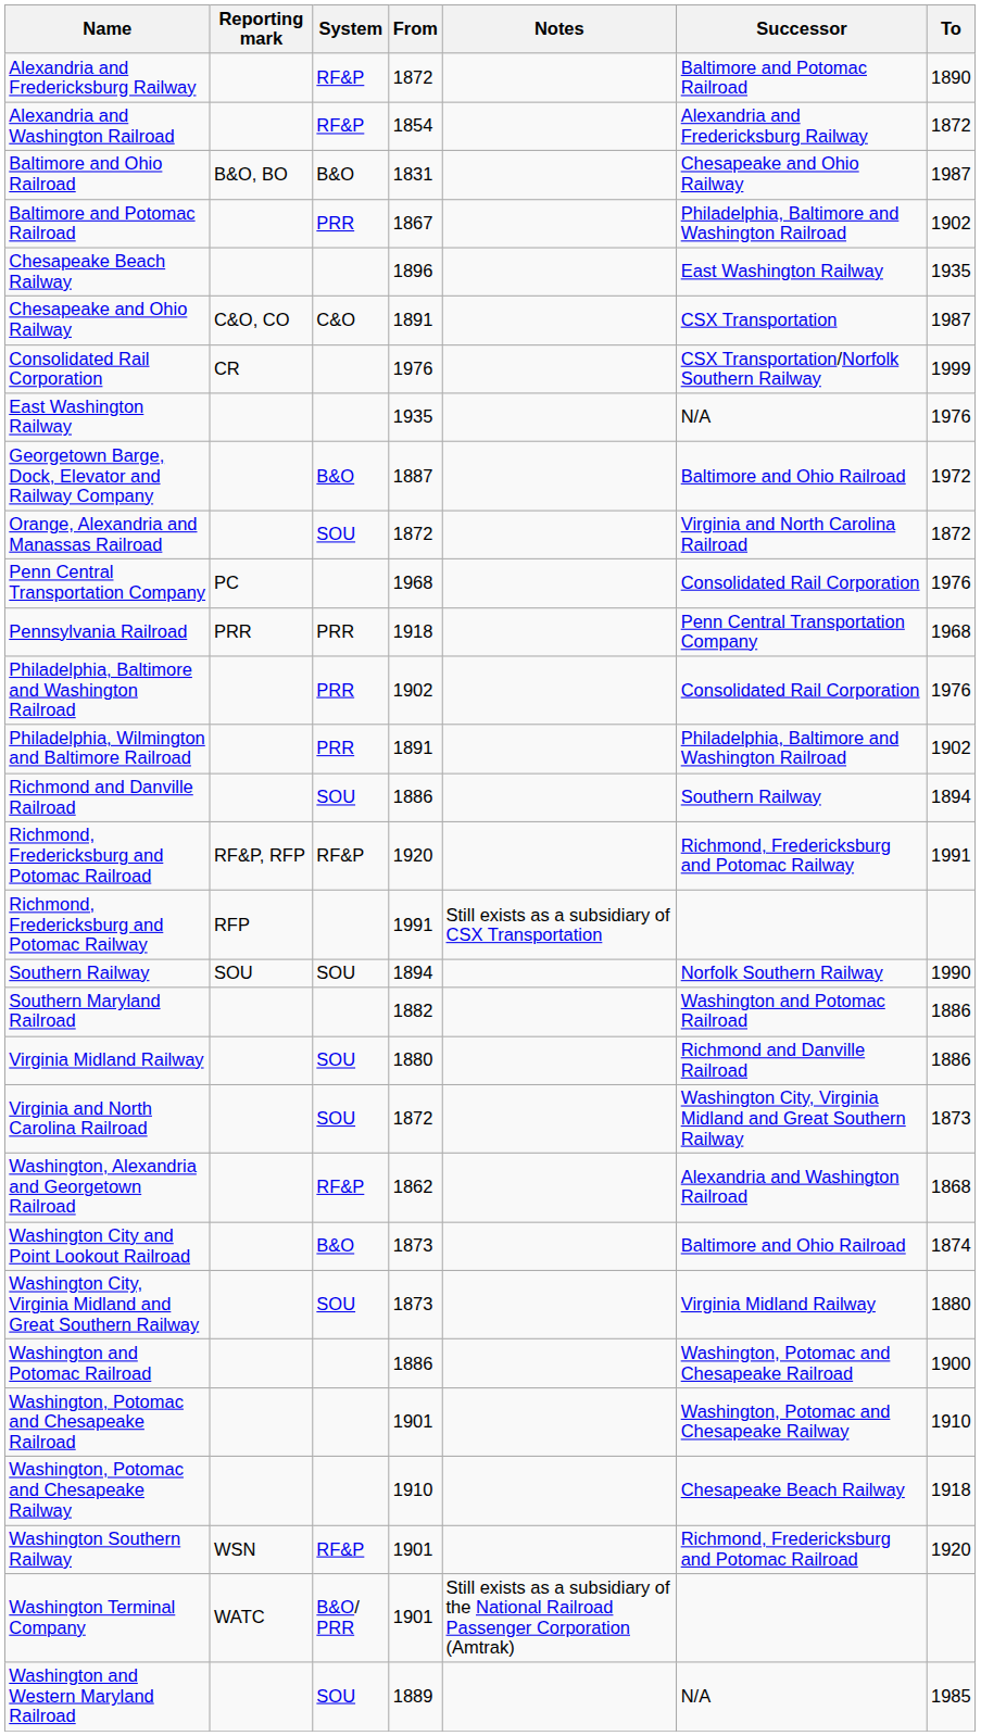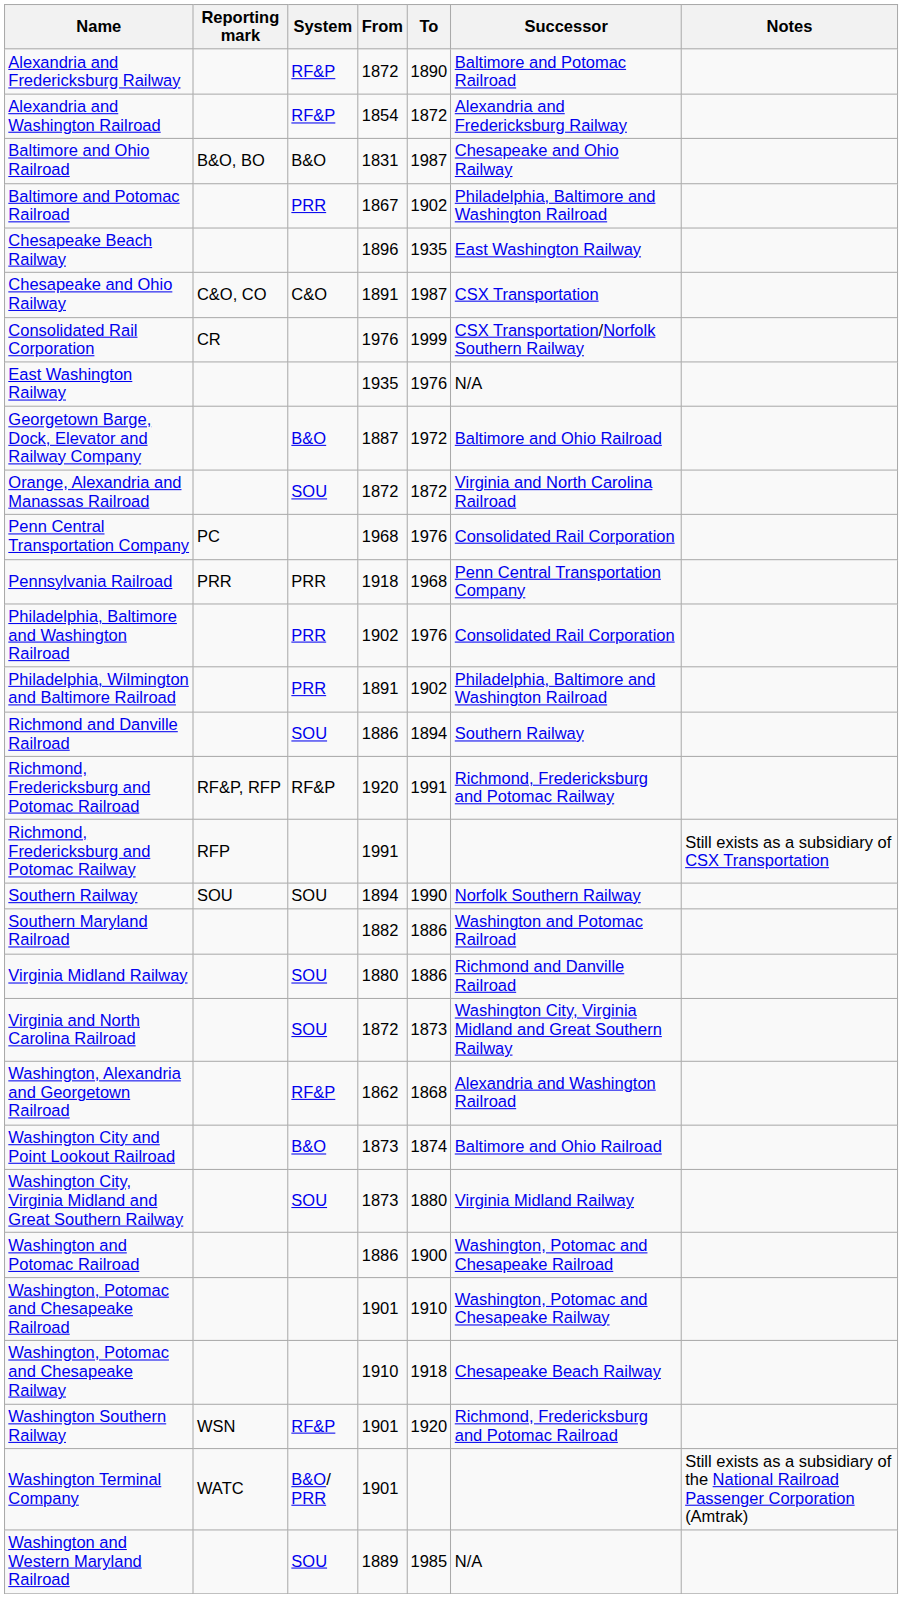 <table class="wikitable sortable">
 <tr>
 <th>Name</th>
 <th>Reporting mark</th>
 <th>System</th>
 <th>From</th>
+<th>To</th>
+<th>Successor</th>
 <th>Notes</th>
-<th>Successor</th>
-<th>To</th>
 </tr>
 <tr>
 <td><a href='#'>Alexandria and Fredericksburg Railway</a></td>
 <td></td>
 <td><a href='#'>RF&P</a></td>
 <td>1872</td>
+<td>1890</td>
+<td><a href='#'>Baltimore and Potomac Railroad</a></td>
 <td></td>
-<td><a href='#'>Baltimore and Potomac Railroad</a></td>
-<td>1890</td>
 </tr>
 <tr>
 <td><a href='#'>Alexandria and Washington Railroad</a></td>
 <td></td>
 <td><a href='#'>RF&P</a></td>
 <td>1854</td>
+<td>1872</td>
+<td><a href='#'>Alexandria and Fredericksburg Railway</a></td>
 <td></td>
-<td><a href='#'>Alexandria and Fredericksburg Railway</a></td>
-<td>1872</td>
 </tr>
 <tr>
 <td><a href='#'>Baltimore and Ohio Railroad</a></td>
 <td>B&O, BO</td>
 <td>B&O</td>
 <td>1831</td>
+<td>1987</td>
+<td><a href='#'>Chesapeake and Ohio Railway</a></td>
 <td></td>
-<td><a href='#'>Chesapeake and Ohio Railway</a></td>
-<td>1987</td>
 </tr>
 <tr>
 <td><a href='#'>Baltimore and Potomac Railroad</a></td>
 <td></td>
 <td><a href='#'>PRR</a></td>
 <td>1867</td>
+<td>1902</td>
+<td><a href='#'>Philadelphia, Baltimore and Washington Railroad</a></td>
 <td></td>
-<td><a href='#'>Philadelphia, Baltimore and Washington Railroad</a></td>
-<td>1902</td>
 </tr>
 <tr>
 <td><a href='#'>Chesapeake Beach Railway</a></td>
 <td></td>
 <td></td>
 <td>1896</td>
+<td>1935</td>
+<td><a href='#'>East Washington Railway</a></td>
 <td></td>
-<td><a href='#'>East Washington Railway</a></td>
-<td>1935</td>
 </tr>
 <tr>
 <td><a href='#'>Chesapeake and Ohio Railway</a></td>
 <td>C&O, CO</td>
 <td>C&O</td>
 <td>1891</td>
+<td>1987</td>
+<td><a href='#'>CSX Transportation</a></td>
 <td></td>
-<td><a href='#'>CSX Transportation</a></td>
-<td>1987</td>
 </tr>
 <tr>
 <td><a href='#'>Consolidated Rail Corporation</a></td>
 <td>CR</td>
 <td></td>
 <td>1976</td>
+<td>1999</td>
+<td><a href='#'>CSX Transportation</a>/<a href='#'>Norfolk Southern Railway</a></td>
 <td></td>
-<td><a href='#'>CSX Transportation</a>/<a href='#'>Norfolk Southern Railway</a></td>
-<td>1999</td>
 </tr>
 <tr>
 <td><a href='#'>East Washington Railway</a></td>
 <td></td>
 <td></td>
 <td>1935</td>
+<td>1976</td>
+<td>N/A</td>
 <td></td>
-<td>N/A</td>
-<td>1976</td>
 </tr>
 <tr>
 <td><a href='#'>Georgetown Barge, Dock, Elevator and Railway Company</a></td>
 <td></td>
 <td><a href='#'>B&O</a></td>
 <td>1887</td>
+<td>1972</td>
+<td><a href='#'>Baltimore and Ohio Railroad</a></td>
 <td></td>
-<td><a href='#'>Baltimore and Ohio Railroad</a></td>
-<td>1972</td>
 </tr>
 <tr>
 <td><a href='#'>Orange, Alexandria and Manassas Railroad</a></td>
 <td></td>
 <td><a href='#'>SOU</a></td>
 <td>1872</td>
+<td>1872</td>
+<td><a href='#'>Virginia and North Carolina Railroad</a></td>
 <td></td>
-<td><a href='#'>Virginia and North Carolina Railroad</a></td>
-<td>1872</td>
 </tr>
 <tr>
 <td><a href='#'>Penn Central Transportation Company</a></td>
 <td>PC</td>
 <td></td>
 <td>1968</td>
+<td>1976</td>
+<td><a href='#'>Consolidated Rail Corporation</a></td>
 <td></td>
-<td><a href='#'>Consolidated Rail Corporation</a></td>
-<td>1976</td>
 </tr>
 <tr>
 <td><a href='#'>Pennsylvania Railroad</a></td>
 <td>PRR</td>
 <td>PRR</td>
 <td>1918</td>
+<td>1968</td>
+<td><a href='#'>Penn Central Transportation Company</a></td>
 <td></td>
-<td><a href='#'>Penn Central Transportation Company</a></td>
-<td>1968</td>
 </tr>
 <tr>
 <td><a href='#'>Philadelphia, Baltimore and Washington Railroad</a></td>
 <td></td>
 <td><a href='#'>PRR</a></td>
 <td>1902</td>
+<td>1976</td>
+<td><a href='#'>Consolidated Rail Corporation</a></td>
 <td></td>
-<td><a href='#'>Consolidated Rail Corporation</a></td>
-<td>1976</td>
 </tr>
 <tr>
 <td><a href='#'>Philadelphia, Wilmington and Baltimore Railroad</a></td>
 <td></td>
 <td><a href='#'>PRR</a></td>
 <td>1891</td>
+<td>1902</td>
+<td><a href='#'>Philadelphia, Baltimore and Washington Railroad</a></td>
 <td></td>
-<td><a href='#'>Philadelphia, Baltimore and Washington Railroad</a></td>
-<td>1902</td>
 </tr>
 <tr>
 <td><a href='#'>Richmond and Danville Railroad</a></td>
 <td></td>
 <td><a href='#'>SOU</a></td>
 <td>1886</td>
+<td>1894</td>
+<td><a href='#'>Southern Railway</a></td>
 <td></td>
-<td><a href='#'>Southern Railway</a></td>
-<td>1894</td>
 </tr>
 <tr>
 <td><a href='#'>Richmond, Fredericksburg and Potomac Railroad</a></td>
 <td>RF&P, RFP</td>
 <td>RF&P</td>
 <td>1920</td>
+<td>1991</td>
+<td><a href='#'>Richmond, Fredericksburg and Potomac Railway</a></td>
 <td></td>
-<td><a href='#'>Richmond, Fredericksburg and Potomac Railway</a></td>
-<td>1991</td>
 </tr>
 <tr>
 <td><a href='#'>Richmond, Fredericksburg and Potomac Railway</a></td>
 <td>RFP</td>
 <td></td>
 <td>1991</td>
-<td>Still exists as a  subsidiary of <a href='#'>CSX Transportation</a></td>
 <td></td>
 <td></td>
+<td>Still exists as a  subsidiary of <a href='#'>CSX Transportation</a></td>
 </tr>
 <tr>
 <td><a href='#'>Southern Railway</a></td>
 <td>SOU</td>
 <td>SOU</td>
 <td>1894</td>
+<td>1990</td>
+<td><a href='#'>Norfolk Southern Railway</a></td>
 <td></td>
-<td><a href='#'>Norfolk Southern Railway</a></td>
-<td>1990</td>
 </tr>
 <tr>
 <td><a href='#'>Southern Maryland Railroad</a></td>
 <td></td>
 <td></td>
 <td>1882</td>
+<td>1886</td>
+<td><a href='#'>Washington and Potomac Railroad</a></td>
 <td></td>
-<td><a href='#'>Washington and Potomac Railroad</a></td>
-<td>1886</td>
 </tr>
 <tr>
 <td><a href='#'>Virginia Midland Railway</a></td>
 <td></td>
 <td><a href='#'>SOU</a></td>
 <td>1880</td>
+<td>1886</td>
+<td><a href='#'>Richmond and Danville Railroad</a></td>
 <td></td>
-<td><a href='#'>Richmond and Danville Railroad</a></td>
-<td>1886</td>
 </tr>
 <tr>
 <td><a href='#'>Virginia and North Carolina Railroad</a></td>
 <td></td>
 <td><a href='#'>SOU</a></td>
 <td>1872</td>
+<td>1873</td>
+<td><a href='#'>Washington City, Virginia Midland and Great Southern Railway</a></td>
 <td></td>
-<td><a href='#'>Washington City, Virginia Midland and Great Southern Railway</a></td>
-<td>1873</td>
 </tr>
 <tr>
 <td><a href='#'>Washington, Alexandria and Georgetown Railroad</a></td>
 <td></td>
 <td><a href='#'>RF&P</a></td>
 <td>1862</td>
+<td>1868</td>
+<td><a href='#'>Alexandria and Washington Railroad</a></td>
 <td></td>
-<td><a href='#'>Alexandria and Washington Railroad</a></td>
-<td>1868</td>
 </tr>
 <tr>
 <td><a href='#'>Washington City and Point Lookout Railroad</a></td>
 <td></td>
 <td><a href='#'>B&O</a></td>
 <td>1873</td>
+<td>1874</td>
+<td><a href='#'>Baltimore and Ohio Railroad</a></td>
 <td></td>
-<td><a href='#'>Baltimore and Ohio Railroad</a></td>
-<td>1874</td>
 </tr>
 <tr>
 <td><a href='#'>Washington City, Virginia Midland and Great Southern Railway</a></td>
 <td></td>
 <td><a href='#'>SOU</a></td>
 <td>1873</td>
+<td>1880</td>
+<td><a href='#'>Virginia Midland Railway</a></td>
 <td></td>
-<td><a href='#'>Virginia Midland Railway</a></td>
-<td>1880</td>
 </tr>
 <tr>
 <td><a href='#'>Washington and Potomac Railroad</a></td>
 <td></td>
 <td></td>
 <td>1886</td>
+<td>1900</td>
+<td><a href='#'>Washington, Potomac and Chesapeake Railroad</a></td>
 <td></td>
-<td><a href='#'>Washington, Potomac and Chesapeake Railroad</a></td>
-<td>1900</td>
 </tr>
 <tr>
 <td><a href='#'>Washington, Potomac and Chesapeake Railroad</a></td>
 <td></td>
 <td></td>
 <td>1901</td>
+<td>1910</td>
+<td><a href='#'>Washington, Potomac and Chesapeake Railway</a></td>
 <td></td>
-<td><a href='#'>Washington, Potomac and Chesapeake Railway</a></td>
-<td>1910</td>
 </tr>
 <tr>
 <td><a href='#'>Washington, Potomac and Chesapeake Railway</a></td>
 <td></td>
 <td></td>
 <td>1910</td>
+<td>1918</td>
+<td><a href='#'>Chesapeake Beach Railway</a></td>
 <td></td>
-<td><a href='#'>Chesapeake Beach Railway</a></td>
-<td>1918</td>
 </tr>
 <tr>
 <td><a href='#'>Washington Southern Railway</a></td>
 <td>WSN</td>
 <td><a href='#'>RF&P</a></td>
 <td>1901</td>
+<td>1920</td>
+<td><a href='#'>Richmond, Fredericksburg and Potomac Railroad</a></td>
 <td></td>
-<td><a href='#'>Richmond, Fredericksburg and Potomac Railroad</a></td>
-<td>1920</td>
 </tr>
 <tr>
 <td><a href='#'>Washington Terminal Company</a></td>
 <td>WATC</td>
 <td><a href='#'>B&O</a>/ <a href='#'>PRR</a></td>
 <td>1901</td>
-<td>Still exists as a subsidiary of the <a href='#'>National Railroad Passenger Corporation</a> (Amtrak)</td>
 <td></td>
 <td></td>
+<td>Still exists as a subsidiary of the <a href='#'>National Railroad Passenger Corporation</a> (Amtrak)</td>
 </tr>
 <tr>
 <td><a href='#'>Washington and Western Maryland Railroad</a></td>
 <td></td>
 <td><a href='#'>SOU</a></td>
 <td>1889</td>
+<td>1985</td>
+<td>N/A</td>
 <td></td>
-<td>N/A</td>
-<td>1985</td>
 </tr>
 </table>
